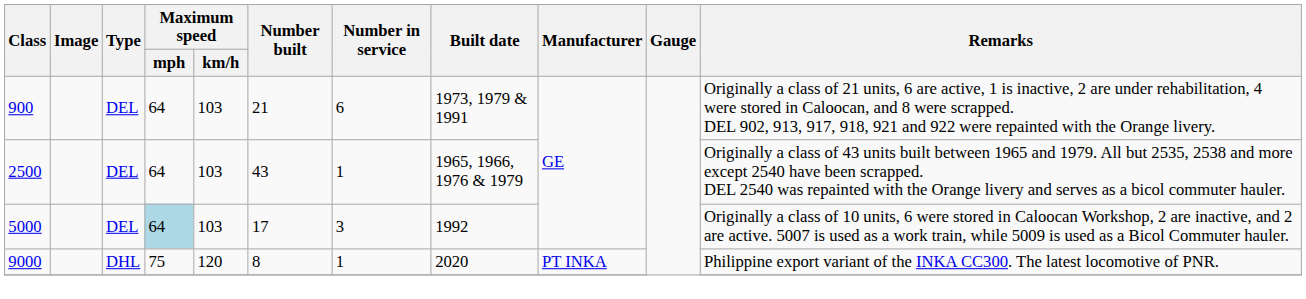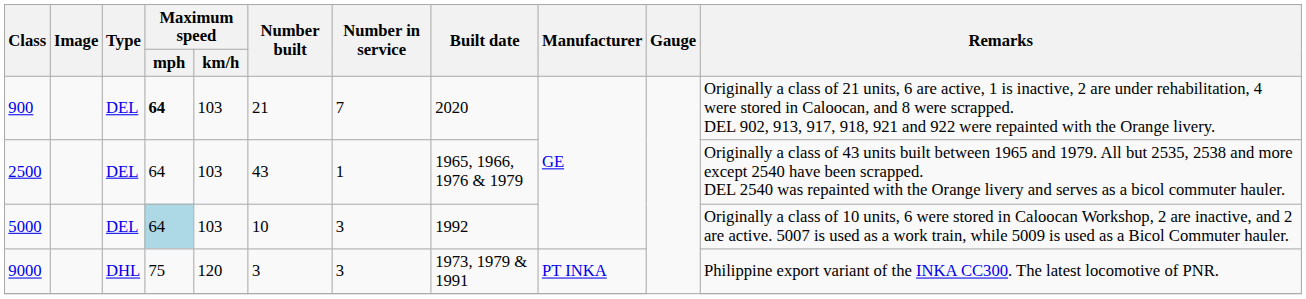 <table class="wikitable">
 <tr>
 <th rowspan="2">Class</th>
 <th rowspan="2">Image</th>
 <th rowspan="2">Type</th>
 <th colspan="2">Maximum speed</th>
 <th rowspan="2">Number built</th>
 <th rowspan="2">Number in service</th>
 <th rowspan="2">Built date</th>
 <th rowspan="2">Manufacturer</th>
 <th rowspan="2">Gauge</th>
 <th rowspan="2">Remarks</th>
 </tr>
 <tr>
 <th>mph</th>
 <th>km/h</th>
 </tr>
 <tr>
 <td><a href='#'>900</a></td>
 <td></td>
 <td><a href='#'>DEL</a></td>
-<td>64</td>
+<td><strong>64</strong></td>
 <td>103</td>
 <td>21</td>
-<td>6</td>
-<td>1973, 1979 & 1991</td>
+<td>7</td>
+<td>2020</td>
 <td rowspan="3"><a href='#'>GE</a></td>
 <td rowspan="6"></td>
 <td>Originally a class of 21 units, 6 are active, 1 is inactive, 2 are under rehabilitation, 4 were stored in Caloocan, and 8 were scrapped.<br>DEL 902, 913, 917, 918, 921 and 922 were repainted with the Orange livery.</td>
 </tr>
 <tr>
 <td><a href='#'>2500</a></td>
 <td></td>
 <td><a href='#'>DEL</a></td>
 <td>64</td>
 <td>103</td>
 <td>43</td>
 <td>1</td>
 <td>1965,  1966, 1976 & 1979</td>
 <td>Originally a class of 43 units built between 1965 and 1979. All but 2535, 2538 and more except 2540 have been scrapped.<br>DEL 2540 was repainted with the Orange livery and serves as a bicol commuter hauler.</td>
 </tr>
 <tr>
 <td><a href='#'>5000</a></td>
 <td></td>
 <td><a href='#'>DEL</a></td>
 <td style="background: lightblue;">64</td>
 <td>103</td>
-<td>17</td>
+<td>10</td>
 <td>3</td>
 <td>1992</td>
 <td>Originally a class of 10 units, 6 were stored in Caloocan Workshop, 2 are inactive, and 2 are active. 5007 is used as a work train, while 5009 is used as a Bicol Commuter hauler.</td>
 </tr>
 <tr>
 <td><a href='#'>9000</a></td>
 <td></td>
 <td><a href='#'>DHL</a></td>
 <td>75</td>
 <td>120</td>
-<td>8</td>
-<td>1</td>
-<td>2020</td>
+<td>3</td>
+<td>3</td>
+<td>1973, 1979 & 1991</td>
 <td><a href='#'>PT INKA</a></td>
 <td>Philippine export variant of the <a href='#'>INKA CC300</a>. The latest locomotive of PNR.</td>
 </tr>
 <tr>
 </tr>
 </table>
